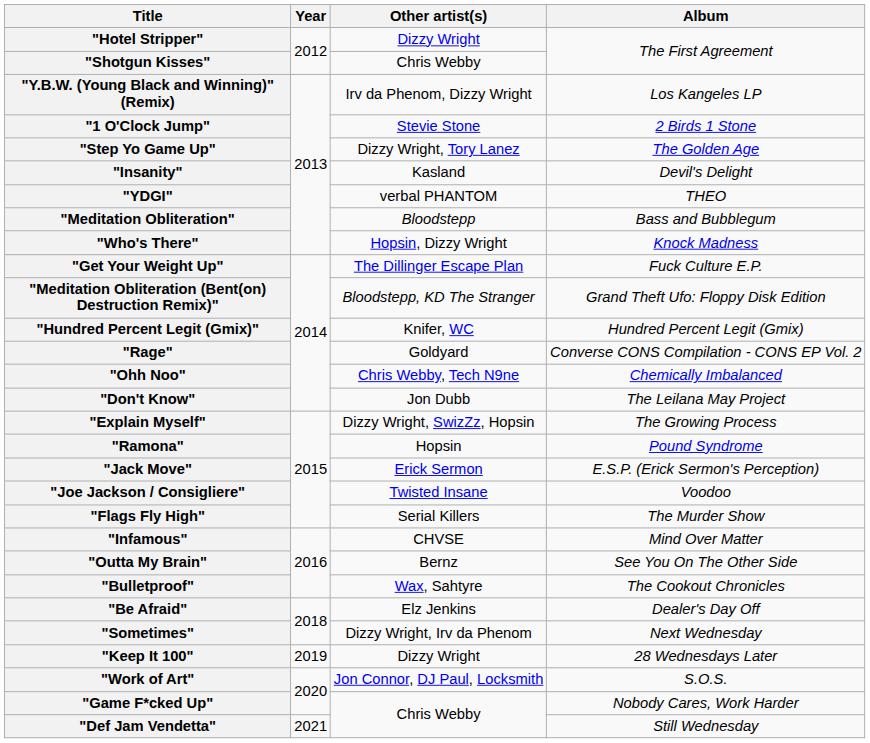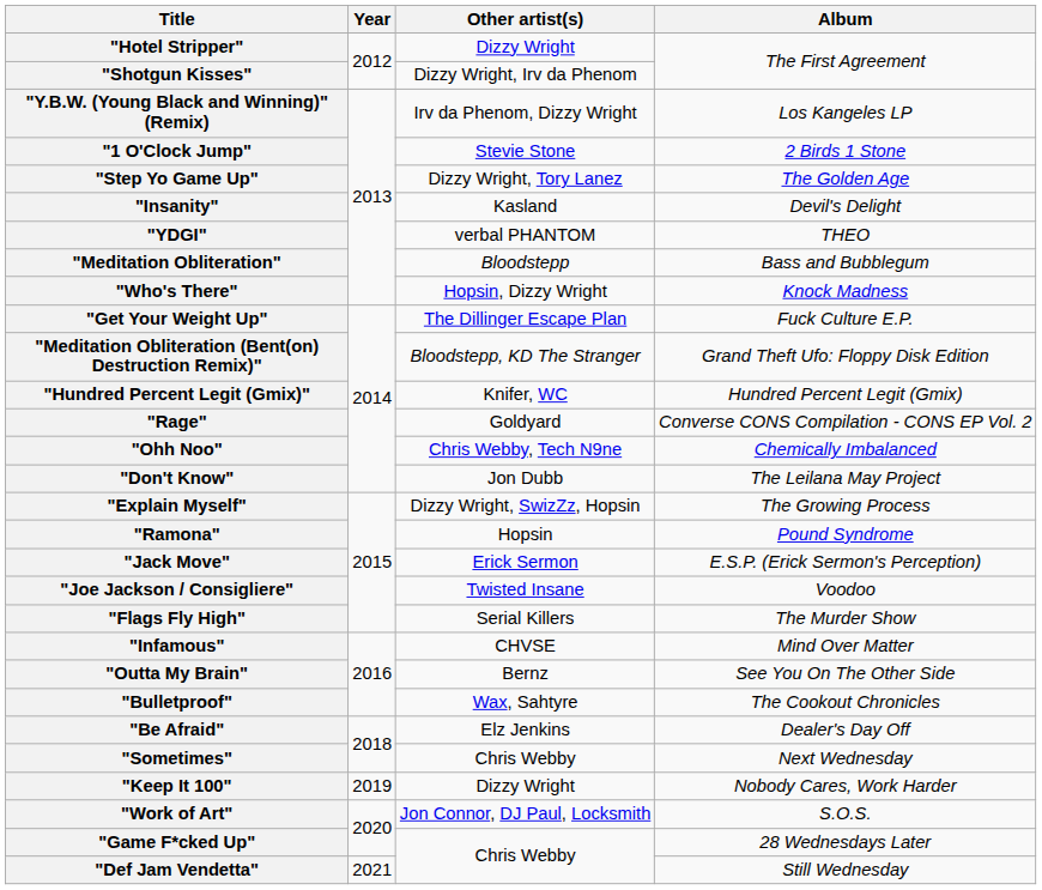 <table class="wikitable plainrowheaders" style="text-align:center;">
 <tr>
 <th scope="col" style="width:19em;">Title</th>
 <th scope="col">Year</th>
 <th scope="col">Other artist(s)</th>
 <th scope="col">Album</th>
 </tr>
 <tr>
 <th scope="row">"Hotel Stripper"</th>
 <td rowspan="2">2012</td>
 <td><a href='#'>Dizzy Wright</a></td>
 <td rowspan="2"><em>The First Agreement</em></td>
 </tr>
 <tr>
 <th scope="row">"Shotgun Kisses"</th>
-<td>Chris Webby</td>
+<td>Dizzy Wright, Irv da Phenom</td>
 </tr>
 <tr>
 <th scope="row">"Y.B.W. (Young Black and Winning)" (Remix)</th>
 <td rowspan=7>2013</td>
 <td>Irv da Phenom, Dizzy Wright</td>
 <td><em>Los Kangeles LP</em></td>
 </tr>
 <tr>
 <th scope="row">"1 O'Clock Jump"</th>
 <td><a href='#'>Stevie Stone</a></td>
 <td><em><a href='#'>2 Birds 1 Stone</a></em></td>
 </tr>
 <tr>
 <th scope="row">"Step Yo Game Up"</th>
 <td>Dizzy Wright, <a href='#'>Tory Lanez</a></td>
 <td><em><a href='#'>The Golden Age</a></em></td>
 </tr>
 <tr>
 <th scope="row">"Insanity"</th>
 <td>Kasland</td>
 <td><em>Devil's Delight</em></td>
 </tr>
 <tr>
 <th scope="row">"YDGI"</th>
 <td>verbal PHANTOM</td>
 <td><em>THEO</em></td>
 </tr>
 <tr>
 <th scope="row">"Meditation Obliteration"</th>
 <td><em>Bloodstepp</em></td>
 <td><em>Bass and Bubblegum</em></td>
 </tr>
 <tr>
 <th scope="row">"Who's There"</th>
 <td><a href='#'>Hopsin</a>, Dizzy Wright</td>
 <td><em><a href='#'>Knock Madness</a></em></td>
 </tr>
 <tr>
 <th scope="row">"Get Your Weight Up"</th>
 <td rowspan="6">2014</td>
 <td><a href='#'>The Dillinger Escape Plan</a></td>
 <td><em>Fuck Culture E.P.</em></td>
 </tr>
 <tr>
 <th scope="row">"Meditation Obliteration (Bent(on) Destruction Remix)"</th>
 <td><em>Bloodstepp, KD The Stranger</em></td>
 <td><em>Grand Theft Ufo: Floppy Disk Edition</em></td>
 </tr>
 <tr>
 <th scope="row">"Hundred Percent Legit (Gmix)"</th>
 <td>Knifer, <a href='#'>WC</a></td>
 <td><em>Hundred Percent Legit (Gmix)</em></td>
 </tr>
 <tr>
 <th scope="row">"Rage"</th>
 <td>Goldyard</td>
 <td><em>Converse CONS Compilation - CONS EP Vol. 2</em></td>
 </tr>
 <tr>
 <th scope="row">"Ohh Noo"</th>
 <td><a href='#'>Chris Webby</a>, <a href='#'>Tech N9ne</a></td>
 <td><em><a href='#'>Chemically Imbalanced</a></em></td>
 </tr>
 <tr>
 <th scope="row">"Don't Know"</th>
 <td>Jon Dubb</td>
 <td><em>The Leilana May Project</em></td>
 </tr>
 <tr>
 <th scope="row">"Explain Myself"</th>
 <td rowspan="5">2015</td>
 <td>Dizzy Wright, <a href='#'>SwizZz</a>, Hopsin</td>
 <td><em>The Growing Process</em></td>
 </tr>
 <tr>
 <th scope="row">"Ramona"</th>
 <td>Hopsin</td>
 <td><em><a href='#'>Pound Syndrome</a></em></td>
 </tr>
 <tr>
 <th scope="row">"Jack Move"</th>
 <td><a href='#'>Erick Sermon</a></td>
 <td><em>E.S.P. (Erick Sermon's Perception)</em></td>
 </tr>
 <tr>
 <th scope="row">"Joe Jackson / Consigliere"</th>
 <td><a href='#'>Twisted Insane</a></td>
 <td><em>Voodoo</em></td>
 </tr>
 <tr>
 <th scope="row">"Flags Fly High"</th>
 <td>Serial Killers</td>
 <td><em>The Murder Show</em></td>
 </tr>
 <tr>
 <th scope="row">"Infamous"</th>
 <td rowspan="3">2016</td>
 <td>CHVSE</td>
 <td><em>Mind Over Matter</em></td>
 </tr>
 <tr>
 <th scope="row">"Outta My Brain"</th>
 <td>Bernz</td>
 <td><em>See You On The Other Side</em></td>
 </tr>
 <tr>
 <th scope="row">"Bulletproof"</th>
 <td><a href='#'>Wax</a>, Sahtyre</td>
 <td><em>The Cookout Chronicles</em></td>
 </tr>
 <tr>
 <th scope="row">"Be Afraid"</th>
 <td rowspan="2">2018</td>
 <td>Elz Jenkins</td>
 <td><em>Dealer's Day Off</em></td>
 </tr>
 <tr>
 <th scope="row">"Sometimes"</th>
-<td>Dizzy Wright, Irv da Phenom</td>
+<td>Chris Webby</td>
 <td><em>Next Wednesday</em></td>
 </tr>
 <tr>
 <th scope="row">"Keep It 100"</th>
 <td>2019</td>
 <td>Dizzy Wright</td>
-<td><em>28 Wednesdays Later</em></td>
+<td><em>Nobody Cares, Work Harder</em></td>
 </tr>
 <tr>
 <th scope="row">"Work of Art"</th>
 <td rowspan="2">2020</td>
 <td><a href='#'>Jon Connor</a>, <a href='#'>DJ Paul</a>, <a href='#'>Locksmith</a></td>
 <td><em>S.O.S.</em></td>
 </tr>
 <tr>
 <th scope="row">"Game F*cked Up"</th>
 <td rowspan="2">Chris Webby</td>
-<td><em>Nobody Cares, Work Harder</em></td>
+<td><em>28 Wednesdays Later</em></td>
 </tr>
 <tr>
 <th scope="row">"Def Jam Vendetta"</th>
 <td>2021</td>
 <td><em>Still Wednesday</em></td>
 </tr>
 </table>
